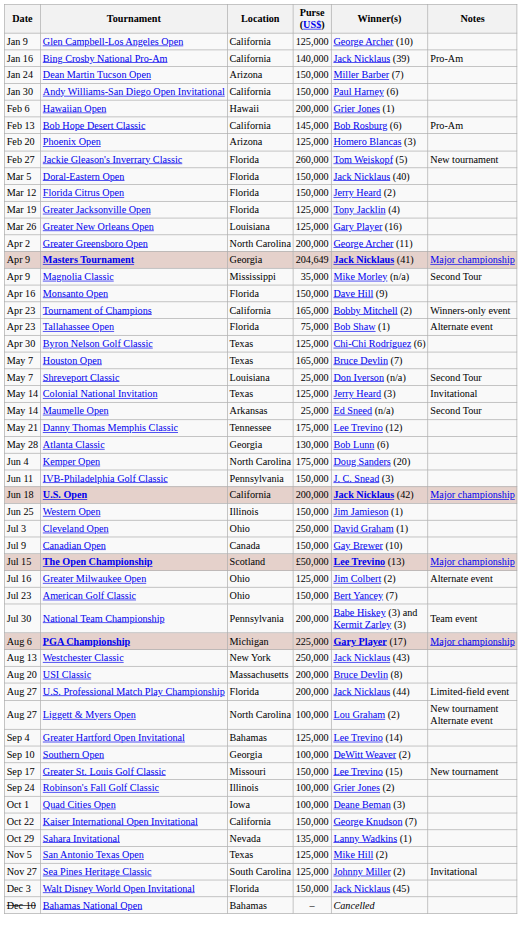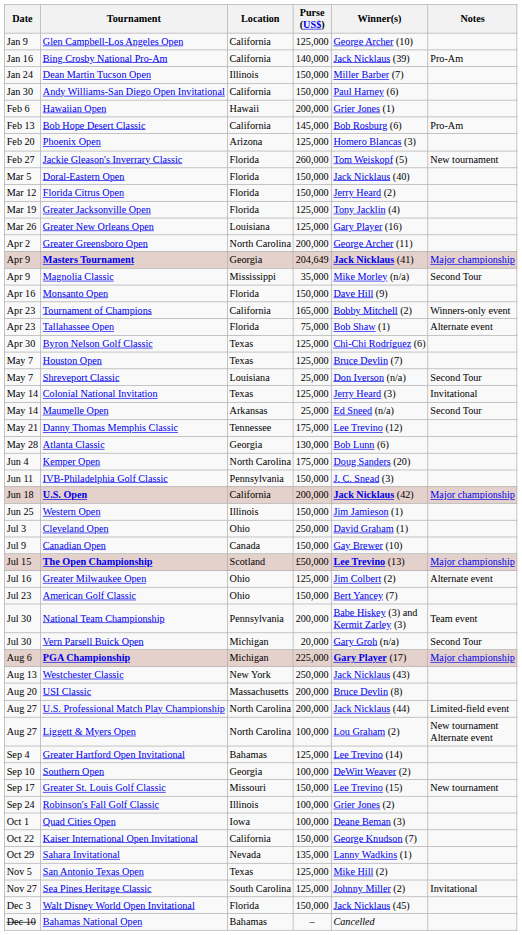 <table class="wikitable" style="font-size:95%">
 <tr>
 <th>Date</th>
 <th>Tournament</th>
 <th>Location</th>
 <th>Purse<br>(<a href='#'>US$</a>)</th>
 <th>Winner(s)</th>
 <th>Notes</th>
 </tr>
 <tr>
 <td>Jan 9</td>
 <td><a href='#'>Glen Campbell-Los Angeles Open</a></td>
 <td>California</td>
 <td align=right>125,000</td>
 <td> <a href='#'>George Archer</a> (10)</td>
 <td></td>
 </tr>
 <tr>
 <td>Jan 16</td>
 <td><a href='#'>Bing Crosby National Pro-Am</a></td>
 <td>California</td>
 <td align=right>140,000</td>
 <td> <a href='#'>Jack Nicklaus</a> (39)</td>
 <td>Pro-Am</td>
 </tr>
 <tr>
 <td>Jan 24</td>
 <td><a href='#'>Dean Martin Tucson Open</a></td>
-<td>Arizona</td>
+<td>Illinois</td>
 <td align=right>150,000</td>
 <td> <a href='#'>Miller Barber</a> (7)</td>
 <td></td>
 </tr>
 <tr>
 <td>Jan 30</td>
 <td><a href='#'>Andy Williams-San Diego Open Invitational</a></td>
 <td>California</td>
 <td align=right>150,000</td>
 <td> <a href='#'>Paul Harney</a> (6)</td>
 <td></td>
 </tr>
 <tr>
 <td>Feb 6</td>
 <td><a href='#'>Hawaiian Open</a></td>
 <td>Hawaii</td>
 <td align=right>200,000</td>
 <td> <a href='#'>Grier Jones</a> (1)</td>
 <td></td>
 </tr>
 <tr>
 <td>Feb 13</td>
 <td><a href='#'>Bob Hope Desert Classic</a></td>
 <td>California</td>
 <td align=right>145,000</td>
 <td> <a href='#'>Bob Rosburg</a> (6)</td>
 <td>Pro-Am</td>
 </tr>
 <tr>
 <td>Feb 20</td>
 <td><a href='#'>Phoenix Open</a></td>
 <td>Arizona</td>
 <td align=right>125,000</td>
 <td> <a href='#'>Homero Blancas</a> (3)</td>
 <td></td>
 </tr>
 <tr>
 <td>Feb 27</td>
 <td><a href='#'>Jackie Gleason's Inverrary Classic</a></td>
 <td>Florida</td>
 <td align=right>260,000</td>
 <td> <a href='#'>Tom Weiskopf</a> (5)</td>
 <td>New tournament</td>
 </tr>
 <tr>
 <td>Mar 5</td>
 <td><a href='#'>Doral-Eastern Open</a></td>
 <td>Florida</td>
 <td align=right>150,000</td>
 <td> <a href='#'>Jack Nicklaus</a> (40)</td>
 <td></td>
 </tr>
 <tr>
 <td>Mar 12</td>
 <td><a href='#'>Florida Citrus Open</a></td>
 <td>Florida</td>
 <td align=right>150,000</td>
 <td> <a href='#'>Jerry Heard</a> (2)</td>
 <td></td>
 </tr>
 <tr>
 <td>Mar 19</td>
 <td><a href='#'>Greater Jacksonville Open</a></td>
 <td>Florida</td>
 <td align=right>125,000</td>
 <td> <a href='#'>Tony Jacklin</a> (4)</td>
 <td></td>
 </tr>
 <tr>
 <td>Mar 26</td>
 <td><a href='#'>Greater New Orleans Open</a></td>
 <td>Louisiana</td>
 <td align=right>125,000</td>
 <td> <a href='#'>Gary Player</a> (16)</td>
 <td></td>
 </tr>
 <tr>
 <td>Apr 2</td>
 <td><a href='#'>Greater Greensboro Open</a></td>
 <td>North Carolina</td>
 <td align=right>200,000</td>
 <td> <a href='#'>George Archer</a> (11)</td>
 <td></td>
 </tr>
 <tr style="background:#e5d1cb;">
 <td>Apr 9</td>
 <td><strong><a href='#'>Masters Tournament</a></strong></td>
 <td>Georgia</td>
 <td align=right>204,649</td>
 <td> <strong><a href='#'>Jack Nicklaus</a></strong> (41)</td>
 <td><a href='#'>Major championship</a></td>
 </tr>
 <tr>
 <td>Apr 9</td>
 <td><a href='#'>Magnolia Classic</a></td>
 <td>Mississippi</td>
 <td align=right>35,000</td>
 <td> <a href='#'>Mike Morley</a> (n/a)</td>
 <td>Second Tour</td>
 </tr>
 <tr>
 <td>Apr 16</td>
 <td><a href='#'>Monsanto Open</a></td>
 <td>Florida</td>
 <td align=right>150,000</td>
 <td> <a href='#'>Dave Hill</a> (9)</td>
 <td></td>
 </tr>
 <tr>
 <td>Apr 23</td>
 <td><a href='#'>Tournament of Champions</a></td>
 <td>California</td>
 <td align=right>165,000</td>
 <td> <a href='#'>Bobby Mitchell</a> (2)</td>
 <td>Winners-only event</td>
 </tr>
 <tr>
 <td>Apr 23</td>
 <td><a href='#'>Tallahassee Open</a></td>
 <td>Florida</td>
 <td align=right>75,000</td>
 <td> <a href='#'>Bob Shaw</a> (1)</td>
 <td>Alternate event</td>
 </tr>
 <tr>
 <td>Apr 30</td>
 <td><a href='#'>Byron Nelson Golf Classic</a></td>
 <td>Texas</td>
 <td align=right>125,000</td>
 <td> <a href='#'>Chi-Chi Rodríguez</a> (6)</td>
 <td></td>
 </tr>
 <tr>
 <td>May 7</td>
 <td><a href='#'>Houston Open</a></td>
 <td>Texas</td>
-<td align=right>165,000</td>
+<td align=right>125,000</td>
 <td> <a href='#'>Bruce Devlin</a> (7)</td>
 <td></td>
 </tr>
 <tr>
 <td>May 7</td>
 <td><a href='#'>Shreveport Classic</a></td>
 <td>Louisiana</td>
 <td align=right>25,000</td>
 <td> <a href='#'>Don Iverson</a> (n/a)</td>
 <td>Second Tour</td>
 </tr>
 <tr>
 <td>May 14</td>
 <td><a href='#'>Colonial National Invitation</a></td>
 <td>Texas</td>
 <td align=right>125,000</td>
 <td> <a href='#'>Jerry Heard</a> (3)</td>
 <td>Invitational</td>
 </tr>
 <tr>
 <td>May 14</td>
 <td><a href='#'>Maumelle Open</a></td>
 <td>Arkansas</td>
 <td align=right>25,000</td>
 <td> <a href='#'>Ed Sneed</a> (n/a)</td>
 <td>Second Tour</td>
 </tr>
 <tr>
 <td>May 21</td>
 <td><a href='#'>Danny Thomas Memphis Classic</a></td>
 <td>Tennessee</td>
 <td align=right>175,000</td>
 <td> <a href='#'>Lee Trevino</a> (12)</td>
 <td></td>
 </tr>
 <tr>
 <td>May 28</td>
 <td><a href='#'>Atlanta Classic</a></td>
 <td>Georgia</td>
 <td align=right>130,000</td>
 <td> <a href='#'>Bob Lunn</a> (6)</td>
 <td></td>
 </tr>
 <tr>
 <td>Jun 4</td>
 <td><a href='#'>Kemper Open</a></td>
 <td>North Carolina</td>
 <td align=right>175,000</td>
 <td> <a href='#'>Doug Sanders</a> (20)</td>
 <td></td>
 </tr>
 <tr>
 <td>Jun 11</td>
 <td><a href='#'>IVB-Philadelphia Golf Classic</a></td>
 <td>Pennsylvania</td>
 <td align=right>150,000</td>
 <td> <a href='#'>J. C. Snead</a> (3)</td>
 <td></td>
 </tr>
 <tr style="background:#e5d1cb;">
 <td>Jun 18</td>
 <td><strong><a href='#'>U.S. Open</a></strong></td>
 <td>California</td>
 <td align=right>200,000</td>
 <td> <strong><a href='#'>Jack Nicklaus</a></strong> (42)</td>
 <td><a href='#'>Major championship</a></td>
 </tr>
 <tr>
 <td>Jun 25</td>
 <td><a href='#'>Western Open</a></td>
 <td>Illinois</td>
 <td align=right>150,000</td>
 <td> <a href='#'>Jim Jamieson</a> (1)</td>
 <td></td>
 </tr>
 <tr>
 <td>Jul 3</td>
 <td><a href='#'>Cleveland Open</a></td>
 <td>Ohio</td>
 <td align=right>250,000</td>
 <td> <a href='#'>David Graham</a> (1)</td>
 <td></td>
 </tr>
 <tr>
 <td>Jul 9</td>
 <td><a href='#'>Canadian Open</a></td>
 <td>Canada</td>
 <td align=right>150,000</td>
 <td> <a href='#'>Gay Brewer</a> (10)</td>
 <td></td>
 </tr>
 <tr style="background:#e5d1cb;">
 <td>Jul 15</td>
 <td><strong><a href='#'>The Open Championship</a></strong></td>
 <td>Scotland</td>
 <td align=right>£50,000</td>
 <td> <strong><a href='#'>Lee Trevino</a></strong> (13)</td>
 <td><a href='#'>Major championship</a></td>
 </tr>
 <tr>
 <td>Jul 16</td>
 <td><a href='#'>Greater Milwaukee Open</a></td>
 <td>Ohio</td>
 <td align=right>125,000</td>
 <td> <a href='#'>Jim Colbert</a> (2)</td>
 <td>Alternate event</td>
 </tr>
 <tr>
 <td>Jul 23</td>
 <td><a href='#'>American Golf Classic</a></td>
 <td>Ohio</td>
 <td align=right>150,000</td>
 <td> <a href='#'>Bert Yancey</a> (7)</td>
 <td></td>
 </tr>
 <tr>
 <td>Jul 30</td>
 <td><a href='#'>National Team Championship</a></td>
 <td>Pennsylvania</td>
 <td align=right>200,000</td>
 <td> <a href='#'>Babe Hiskey</a> (3) and<br> <a href='#'>Kermit Zarley</a> (3)</td>
 <td>Team event</td>
 </tr>
+<tr>
+<td>Jul 30</td>
+<td><a href='#'>Vern Parsell Buick Open</a></td>
+<td>Michigan</td>
+<td align=right>20,000</td>
+<td> <a href='#'>Gary Groh</a> (n/a)</td>
+<td>Second Tour</td>
+</tr>
 <tr style="background:#e5d1cb;">
 <td>Aug 6</td>
 <td><strong><a href='#'>PGA Championship</a></strong></td>
 <td>Michigan</td>
 <td align=right>225,000</td>
 <td> <strong><a href='#'>Gary Player</a></strong> (17)</td>
 <td><a href='#'>Major championship</a></td>
 </tr>
 <tr>
 <td>Aug 13</td>
 <td><a href='#'>Westchester Classic</a></td>
 <td>New York</td>
 <td align=right>250,000</td>
 <td> <a href='#'>Jack Nicklaus</a> (43)</td>
 <td></td>
 </tr>
 <tr>
 <td>Aug 20</td>
 <td><a href='#'>USI Classic</a></td>
 <td>Massachusetts</td>
 <td align=right>200,000</td>
 <td> <a href='#'>Bruce Devlin</a> (8)</td>
 <td></td>
 </tr>
 <tr>
 <td>Aug 27</td>
 <td><a href='#'>U.S. Professional Match Play Championship</a></td>
-<td>Florida</td>
+<td>North Carolina</td>
 <td align=right>200,000</td>
 <td> <a href='#'>Jack Nicklaus</a> (44)</td>
 <td>Limited-field event</td>
 </tr>
 <tr>
 <td>Aug 27</td>
 <td><a href='#'>Liggett & Myers Open</a></td>
 <td>North Carolina</td>
 <td align=right>100,000</td>
 <td> <a href='#'>Lou Graham</a> (2)</td>
 <td>New tournament<br>Alternate event</td>
 </tr>
 <tr>
 <td>Sep 4</td>
 <td><a href='#'>Greater Hartford Open Invitational</a></td>
 <td>Bahamas</td>
 <td align=right>125,000</td>
 <td> <a href='#'>Lee Trevino</a> (14)</td>
 <td></td>
 </tr>
 <tr>
 <td>Sep 10</td>
 <td><a href='#'>Southern Open</a></td>
 <td>Georgia</td>
 <td align=right>100,000</td>
 <td> <a href='#'>DeWitt Weaver</a> (2)</td>
 <td></td>
 </tr>
 <tr>
 <td>Sep 17</td>
 <td><a href='#'>Greater St. Louis Golf Classic</a></td>
 <td>Missouri</td>
 <td align=right>150,000</td>
 <td> <a href='#'>Lee Trevino</a> (15)</td>
 <td>New tournament</td>
 </tr>
 <tr>
 <td>Sep 24</td>
 <td><a href='#'>Robinson's Fall Golf Classic</a></td>
 <td>Illinois</td>
 <td align=right>100,000</td>
 <td> <a href='#'>Grier Jones</a> (2)</td>
 <td></td>
 </tr>
 <tr>
 <td>Oct 1</td>
 <td><a href='#'>Quad Cities Open</a></td>
 <td>Iowa</td>
 <td align=right>100,000</td>
 <td> <a href='#'>Deane Beman</a> (3)</td>
 <td></td>
 </tr>
 <tr>
 <td>Oct 22</td>
 <td><a href='#'>Kaiser International Open Invitational</a></td>
 <td>California</td>
 <td align=right>150,000</td>
 <td> <a href='#'>George Knudson</a> (7)</td>
 <td></td>
 </tr>
 <tr>
 <td>Oct 29</td>
 <td><a href='#'>Sahara Invitational</a></td>
 <td>Nevada</td>
 <td align=right>135,000</td>
 <td> <a href='#'>Lanny Wadkins</a> (1)</td>
 <td></td>
 </tr>
 <tr>
 <td>Nov 5</td>
 <td><a href='#'>San Antonio Texas Open</a></td>
 <td>Texas</td>
 <td align=right>125,000</td>
 <td> <a href='#'>Mike Hill</a> (2)</td>
 <td></td>
 </tr>
 <tr>
 <td>Nov 27</td>
 <td><a href='#'>Sea Pines Heritage Classic</a></td>
 <td>South Carolina</td>
 <td align=right>125,000</td>
 <td> <a href='#'>Johnny Miller</a> (2)</td>
 <td>Invitational</td>
 </tr>
 <tr>
 <td>Dec 3</td>
 <td><a href='#'>Walt Disney World Open Invitational</a></td>
 <td>Florida</td>
 <td align=right>150,000</td>
 <td> <a href='#'>Jack Nicklaus</a> (45)</td>
 <td></td>
 </tr>
 <tr>
 <td><s>Dec 10</s></td>
 <td><a href='#'>Bahamas National Open</a></td>
 <td>Bahamas</td>
 <td align=center>–</td>
 <td><em>Cancelled</em></td>
 <td></td>
 </tr>
 </table>
